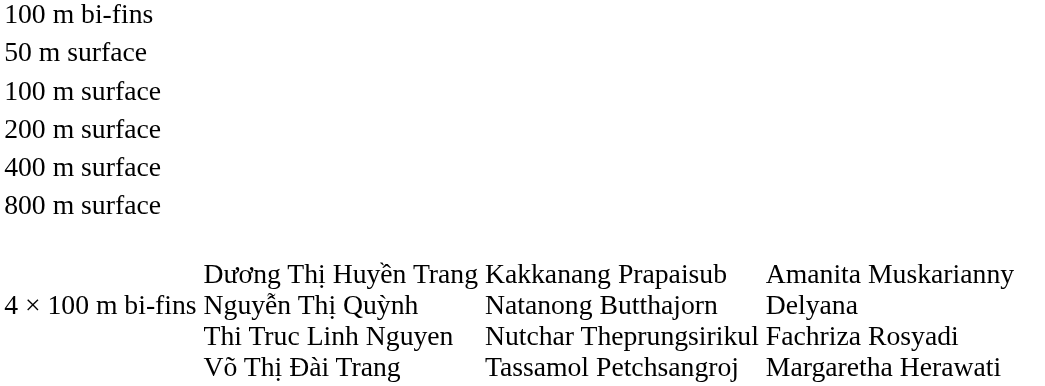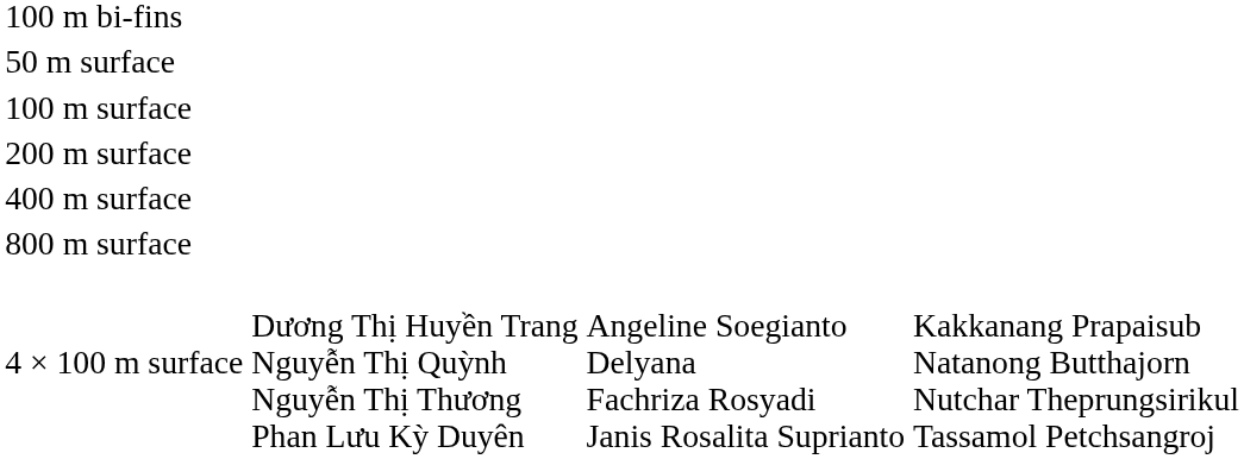 <table>
 <tr>
 <td>100 m bi-fins</td>
 <td></td>
 <td></td>
 <td></td>
 </tr>
 <tr>
 <td>50 m surface</td>
 <td></td>
 <td></td>
 <td></td>
 </tr>
 <tr>
 <td>100 m surface</td>
 <td></td>
 <td></td>
 <td></td>
 </tr>
 <tr>
 <td>200 m surface</td>
 <td></td>
 <td></td>
 <td></td>
 </tr>
 <tr>
 <td>400 m surface</td>
 <td></td>
 <td></td>
 <td></td>
 </tr>
 <tr>
 <td>800 m surface</td>
 <td></td>
 <td></td>
 <td></td>
 </tr>
 <tr>
-<td>4 × 100 m bi-fins</td>
-<td><br>Dương Thị Huyền Trang<br>Nguyễn Thị Quỳnh<br>Thi Truc Linh Nguyen<br>Võ Thị Đài Trang</td>
+<td>4 × 100 m surface</td>
+<td><br>Dương Thị Huyền Trang<br>Nguyễn Thị Quỳnh<br>Nguyễn Thị Thương<br>Phan Lưu Kỳ Duyên</td>
+<td><br>Angeline Soegianto<br>Delyana<br>Fachriza Rosyadi<br>Janis Rosalita Suprianto</td>
 <td><br>Kakkanang Prapaisub<br>Natanong Butthajorn<br>Nutchar Theprungsirikul<br>Tassamol Petchsangroj</td>
-<td><br>Amanita Muskarianny<br>Delyana<br>Fachriza Rosyadi<br>Margaretha Herawati</td>
 </tr>
 </table>
